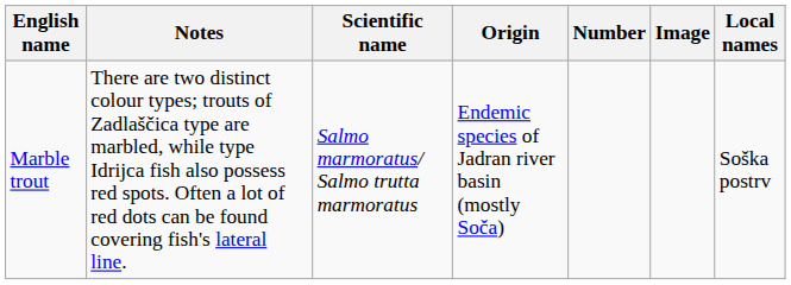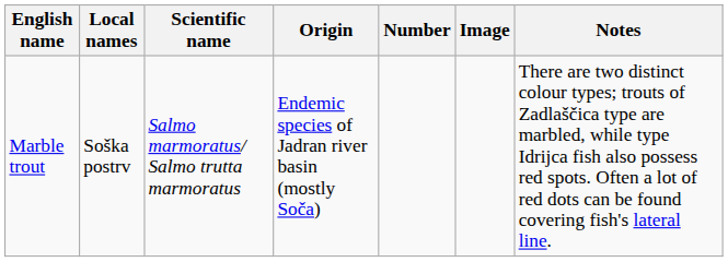 <table class="wikitable">
 <tr>
 <th>English name</th>
-<th>Notes</th>
+<th>Local names</th>
 <th>Scientific name</th>
 <th>Origin</th>
 <th>Number</th>
 <th>Image</th>
-<th>Local names</th>
+<th>Notes</th>
 </tr>
 <tr>
 <td><a href='#'>Marble trout</a></td>
-<td>There are two distinct colour types; trouts of Zadlaščica type are marbled, while type Idrijca fish also possess red spots. Often a lot of red dots can be found covering fish's <a href='#'>lateral line</a>.</td>
+<td>Soška postrv</td>
 <td><em><a href='#'>Salmo marmoratus</a>/ Salmo trutta marmoratus</em></td>
 <td><a href='#'>Endemic species</a> of Jadran river basin (mostly <a href='#'>Soča</a>)</td>
 <td></td>
 <td></td>
-<td>Soška postrv</td>
+<td>There are two distinct colour types; trouts of Zadlaščica type are marbled, while type Idrijca fish also possess red spots. Often a lot of red dots can be found covering fish's <a href='#'>lateral line</a>.</td>
 </tr>
 </table>
